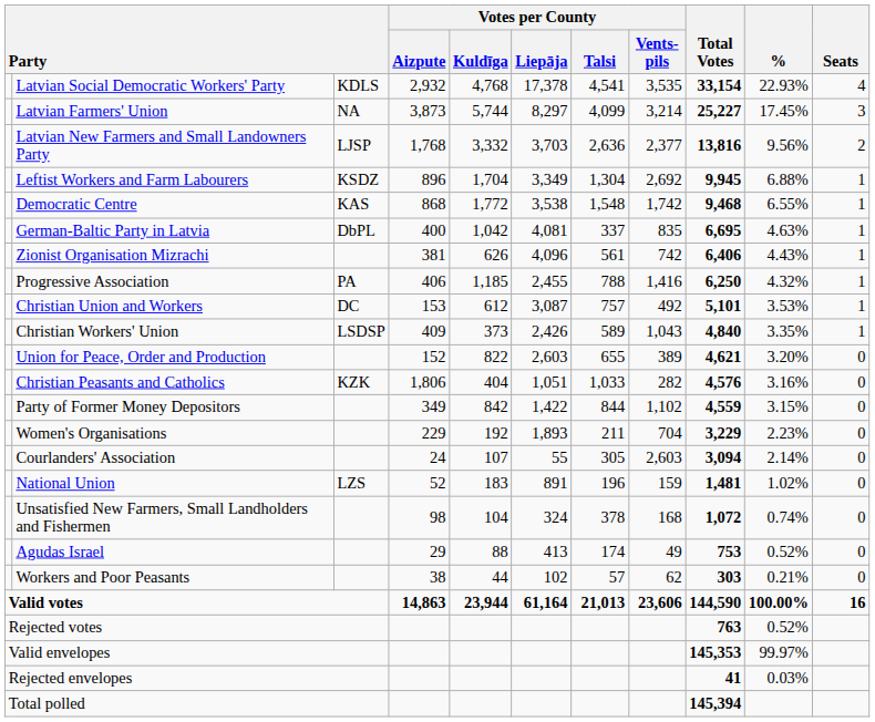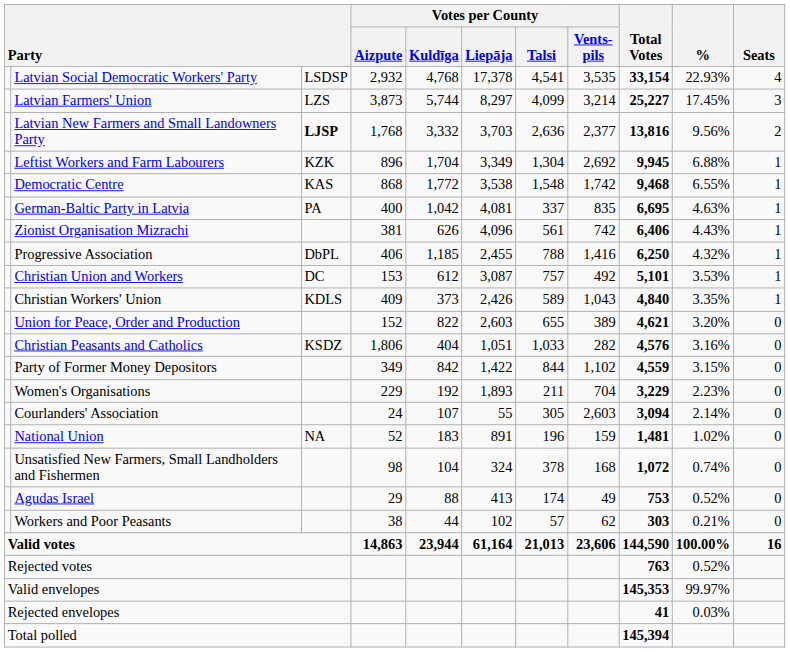 <table class="wikitable" border="1" style="text-align:right;">
 <tr>
 <th style="text-align:left;" valign=bottom rowspan=2 colspan=3>Party</th>
 <th colspan=5>Votes per County</th>
 <th align=center valign=bottom rowspan=2 width="50">Total Votes</th>
 <th align=center valign=bottom rowspan=2 width="50">%</th>
 <th align=center valign=bottom rowspan=2 width="50">Seats</th>
 </tr>
 <tr>
 <th align=center valign=bottom width="50"><a href='#'>Aizpute</a></th>
 <th align=center valign=bottom width="50"><a href='#'>Kuldīga</a></th>
 <th align=center valign=bottom width="50"><a href='#'>Liepāja</a></th>
 <th align=center valign=bottom width="50"><a href='#'>Talsi</a></th>
 <th align=center valign=bottom width="50"><a href='#'>Vents- pils</a></th>
 </tr>
 <tr>
 <td></td>
 <td align=left style="white-space: nowrap;"><a href='#'>Latvian Social Democratic Workers' Party</a></td>
-<td align=left>KDLS</td>
+<td align=left>LSDSP</td>
 <td>2,932</td>
 <td>4,768</td>
 <td>17,378</td>
 <td>4,541</td>
 <td>3,535</td>
 <td><strong>33,154</strong></td>
 <td>22.93%</td>
 <td>4</td>
 </tr>
 <tr>
 <td></td>
 <td align=left><a href='#'>Latvian Farmers' Union</a></td>
-<td align=left>NA</td>
+<td align=left>LZS</td>
 <td>3,873</td>
 <td>5,744</td>
 <td>8,297</td>
 <td>4,099</td>
 <td>3,214</td>
 <td><strong>25,227</strong></td>
 <td>17.45%</td>
 <td>3</td>
 </tr>
 <tr>
 <td></td>
 <td align=left><a href='#'>Latvian New Farmers and Small Landowners Party</a></td>
-<td align=left>LJSP</td>
+<td align=left><strong>LJSP</strong></td>
 <td>1,768</td>
 <td>3,332</td>
 <td>3,703</td>
 <td>2,636</td>
 <td>2,377</td>
 <td><strong>13,816</strong></td>
 <td>9.56%</td>
 <td>2</td>
 </tr>
 <tr>
 <td></td>
 <td align=left><a href='#'>Leftist Workers and Farm Labourers</a></td>
-<td align=left>KSDZ</td>
+<td align=left>KZK</td>
 <td>896</td>
 <td>1,704</td>
 <td>3,349</td>
 <td>1,304</td>
 <td>2,692</td>
 <td><strong>9,945</strong></td>
 <td>6.88%</td>
 <td>1</td>
 </tr>
 <tr>
 <td></td>
 <td align=left><a href='#'>Democratic Centre</a></td>
 <td align=left>KAS</td>
 <td>868</td>
 <td>1,772</td>
 <td>3,538</td>
 <td>1,548</td>
 <td>1,742</td>
 <td><strong>9,468</strong></td>
 <td>6.55%</td>
 <td>1</td>
 </tr>
 <tr>
 <td></td>
 <td align=left><a href='#'>German-Baltic Party in Latvia</a></td>
-<td align=left>DbPL</td>
+<td align=left>PA</td>
 <td>400</td>
 <td>1,042</td>
 <td>4,081</td>
 <td>337</td>
 <td>835</td>
 <td><strong>6,695</strong></td>
 <td>4.63%</td>
 <td>1</td>
 </tr>
 <tr>
 <td></td>
 <td align=left><a href='#'>Zionist Organisation Mizrachi</a></td>
 <td align=left></td>
 <td>381</td>
 <td>626</td>
 <td>4,096</td>
 <td>561</td>
 <td>742</td>
 <td><strong>6,406</strong></td>
 <td>4.43%</td>
 <td>1</td>
 </tr>
 <tr>
 <td></td>
 <td align=left>Progressive Association</td>
-<td align=left>PA</td>
+<td align=left>DbPL</td>
 <td>406</td>
 <td>1,185</td>
 <td>2,455</td>
 <td>788</td>
 <td>1,416</td>
 <td><strong>6,250</strong></td>
 <td>4.32%</td>
 <td>1</td>
 </tr>
 <tr>
 <td></td>
 <td align=left><a href='#'>Christian Union and Workers</a></td>
 <td align=left>DC</td>
 <td>153</td>
 <td>612</td>
 <td>3,087</td>
 <td>757</td>
 <td>492</td>
 <td><strong>5,101</strong></td>
 <td>3.53%</td>
 <td>1</td>
 </tr>
 <tr>
 <td></td>
 <td align=left>Christian Workers' Union</td>
-<td align=left>LSDSP</td>
+<td align=left>KDLS</td>
 <td>409</td>
 <td>373</td>
 <td>2,426</td>
 <td>589</td>
 <td>1,043</td>
 <td><strong>4,840</strong></td>
 <td>3.35%</td>
 <td>1</td>
 </tr>
 <tr>
 <td></td>
 <td align=left><a href='#'>Union for Peace, Order and Production</a></td>
 <td align=left></td>
 <td>152</td>
 <td>822</td>
 <td>2,603</td>
 <td>655</td>
 <td>389</td>
 <td><strong>4,621</strong></td>
 <td>3.20%</td>
 <td>0</td>
 </tr>
 <tr>
 <td></td>
 <td align=left><a href='#'>Christian Peasants and Catholics</a></td>
-<td align=left>KZK</td>
+<td align=left>KSDZ</td>
 <td>1,806</td>
 <td>404</td>
 <td>1,051</td>
 <td>1,033</td>
 <td>282</td>
 <td><strong>4,576</strong></td>
 <td>3.16%</td>
 <td>0</td>
 </tr>
 <tr>
 <td></td>
 <td align=left>Party of Former Money Depositors</td>
 <td align=left></td>
 <td>349</td>
 <td>842</td>
 <td>1,422</td>
 <td>844</td>
 <td>1,102</td>
 <td><strong>4,559</strong></td>
 <td>3.15%</td>
 <td>0</td>
 </tr>
 <tr>
 <td></td>
 <td align=left>Women's Organisations</td>
 <td align=left></td>
 <td>229</td>
 <td>192</td>
 <td>1,893</td>
 <td>211</td>
 <td>704</td>
 <td><strong>3,229</strong></td>
 <td>2.23%</td>
 <td>0</td>
 </tr>
 <tr>
 <td></td>
 <td align=left>Courlanders' Association</td>
 <td align=left></td>
 <td>24</td>
 <td>107</td>
 <td>55</td>
 <td>305</td>
 <td>2,603</td>
 <td><strong>3,094</strong></td>
 <td>2.14%</td>
 <td>0</td>
 </tr>
 <tr>
 <td></td>
 <td align=left><a href='#'>National Union</a></td>
-<td align=left>LZS</td>
+<td align=left>NA</td>
 <td>52</td>
 <td>183</td>
 <td>891</td>
 <td>196</td>
 <td>159</td>
 <td><strong>1,481</strong></td>
 <td>1.02%</td>
 <td>0</td>
 </tr>
 <tr>
 <td></td>
 <td align=left>Unsatisfied New Farmers, Small Landholders and Fishermen</td>
 <td align=left></td>
 <td>98</td>
 <td>104</td>
 <td>324</td>
 <td>378</td>
 <td>168</td>
 <td><strong>1,072</strong></td>
 <td>0.74%</td>
 <td>0</td>
 </tr>
 <tr>
 <td></td>
 <td align=left><a href='#'>Agudas Israel</a></td>
 <td align=left></td>
 <td>29</td>
 <td>88</td>
 <td>413</td>
 <td>174</td>
 <td>49</td>
 <td><strong>753</strong></td>
 <td>0.52%</td>
 <td>0</td>
 </tr>
 <tr>
 <td></td>
 <td align=left>Workers and Poor Peasants</td>
 <td align=left></td>
 <td>38</td>
 <td>44</td>
 <td>102</td>
 <td>57</td>
 <td>62</td>
 <td><strong>303</strong></td>
 <td>0.21%</td>
 <td>0</td>
 </tr>
 <tr style="font-weight:bold">
 <td align=left colspan=3>Valid votes</td>
 <td>14,863</td>
 <td>23,944</td>
 <td>61,164</td>
 <td>21,013</td>
 <td>23,606</td>
 <td>144,590</td>
 <td>100.00%</td>
 <td>16</td>
 </tr>
 <tr>
 <td align=left colspan=3>Rejected votes</td>
 <td></td>
 <td></td>
 <td></td>
 <td></td>
 <td></td>
 <td><strong>763</strong></td>
 <td>0.52%</td>
 <td></td>
 </tr>
 <tr>
 <td align=left colspan=3>Valid envelopes</td>
 <td></td>
 <td></td>
 <td></td>
 <td></td>
 <td></td>
 <td><strong>145,353</strong></td>
 <td>99.97%</td>
 <td></td>
 </tr>
 <tr>
 <td align=left colspan=3>Rejected envelopes</td>
 <td></td>
 <td></td>
 <td></td>
 <td></td>
 <td></td>
 <td><strong>41</strong></td>
 <td>0.03%</td>
 <td></td>
 </tr>
 <tr>
 <td align=left colspan=3>Total polled</td>
 <td></td>
 <td></td>
 <td></td>
 <td></td>
 <td></td>
 <td><strong>145,394</strong></td>
 <td></td>
 <td></td>
 </tr>
 </table>
